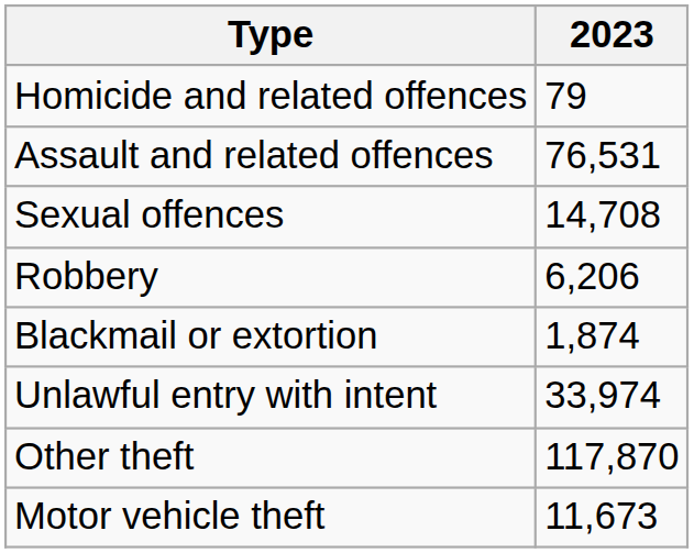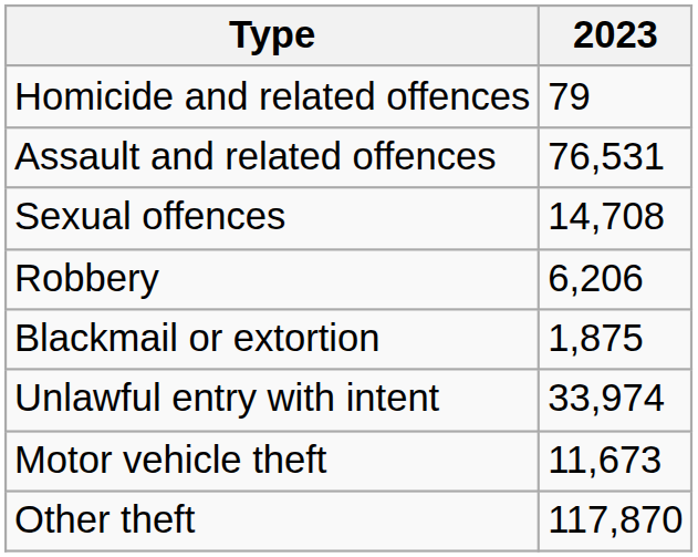 <table class="wikitable">
 <tr>
 <th>Type</th>
 <th>2023</th>
 </tr>
 <tr>
 <td>Homicide and related offences</td>
 <td>79</td>
 </tr>
 <tr>
 <td>Assault and related offences</td>
 <td>76,531</td>
 </tr>
 <tr>
 <td>Sexual offences</td>
 <td>14,708</td>
 </tr>
 <tr>
 <td>Robbery</td>
 <td>6,206</td>
 </tr>
 <tr>
 <td>Blackmail or extortion</td>
-<td>1,874</td>
+<td>1,875</td>
 </tr>
 <tr>
 <td>Unlawful entry with intent</td>
 <td>33,974</td>
 </tr>
 <tr>
+<td>Motor vehicle theft</td>
+<td>11,673</td>
+</tr>
+<tr>
 <td>Other theft</td>
 <td>117,870</td>
 </tr>
-<tr>
-<td>Motor vehicle theft</td>
-<td>11,673</td>
-</tr>
 </table>
